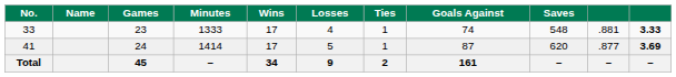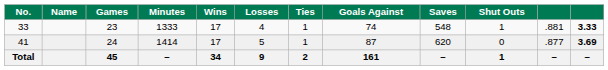 <table class="wikitable sortable" width ="1000">
 <tr align="center">
 <th style="color:white; background:#007A53"><strong>No.</strong></th>
 <th style="color:white; background:#007A53"><strong>Name</strong></th>
 <th style="color:white; background:#007A53"><strong>Games</strong></th>
 <th style="color:white; background:#007A53"><strong>Minutes</strong></th>
 <th style="color:white; background:#007A53"><strong>Wins</strong></th>
 <th style="color:white; background:#007A53"><strong>Losses</strong></th>
 <th style="color:white; background:#007A53"><strong>Ties</strong></th>
 <th style="color:white; background:#007A53"><strong>Goals Against</strong></th>
 <th style="color:white; background:#007A53"><strong>Saves</strong></th>
+<th style="color:white; background:#007A53"><strong>Shut Outs</strong></th>
 <th style="color:white; background:#007A53"><strong><a href='#'></a></strong></th>
 <th style="color:white; background:#007A53"><strong><a href='#'></a></strong></th>
 </tr>
 <tr align="center">
 <td>33</td>
 <td></td>
 <td>23</td>
 <td>1333</td>
 <td>17</td>
 <td>4</td>
 <td>1</td>
 <td>74</td>
 <td>548</td>
+<td>1</td>
 <td>.881</td>
 <td><strong>3.33</strong></td>
 </tr>
 <tr align="center" bgcolor="#f0f0f0">
 <td>41</td>
 <td></td>
 <td>24</td>
 <td>1414</td>
 <td>17</td>
 <td>5</td>
 <td>1</td>
 <td>87</td>
 <td>620</td>
+<td>0</td>
 <td>.877</td>
 <td><strong>3.69</strong></td>
 </tr>
 <tr align="center">
 <th>Total</th>
 <th></th>
 <th>45</th>
 <th>–</th>
 <th>34</th>
 <th>9</th>
 <th>2</th>
 <th>161</th>
 <th>–</th>
+<th>1</th>
 <th>–</th>
 <th>–</th>
 </tr>
 </table>
